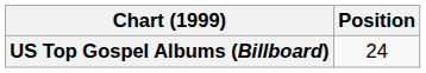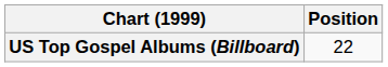 <table class="wikitable plainrowheaders" style="text-align:center">
 <tr>
 <th scope="col">Chart (1999)</th>
 <th scope="col">Position</th>
 </tr>
 <tr>
 <th scope="row">US Top Gospel Albums (<em>Billboard</em>)</th>
-<td>24</td>
+<td>22</td>
 </tr>
 </table>
